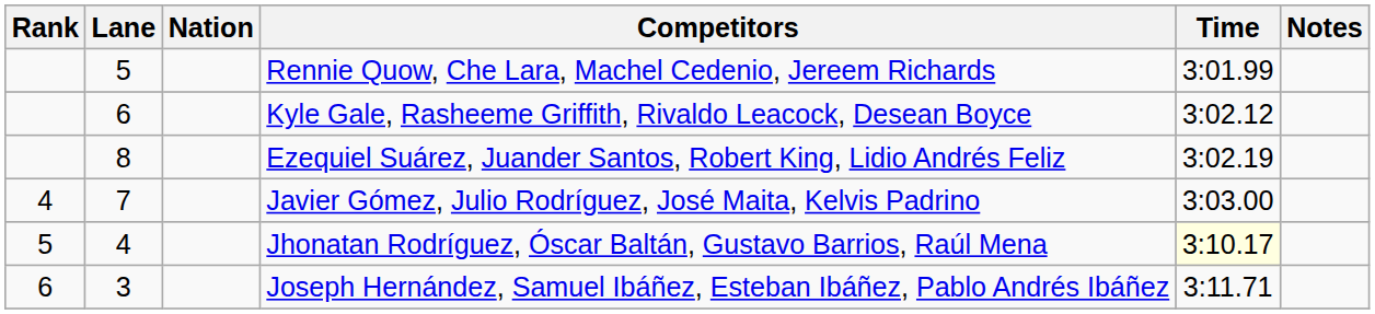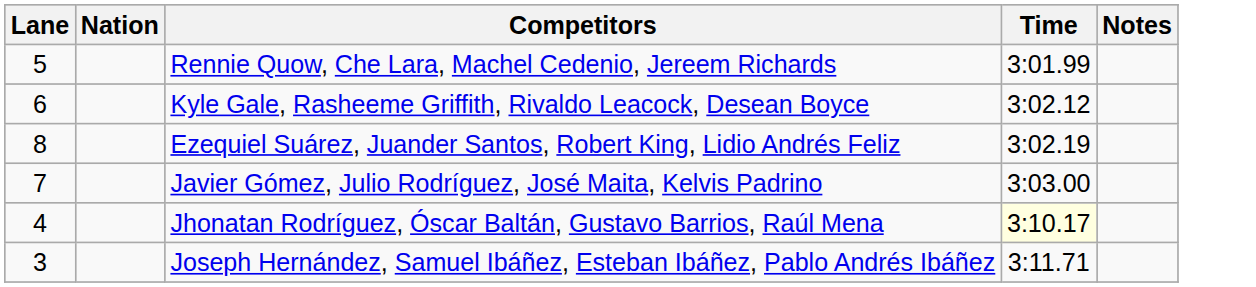 <table class="wikitable sortable" style="text-align:center; font-size:95%">
 <tr>
-<th>Rank</th>
 <th>Lane</th>
 <th>Nation</th>
 <th>Competitors</th>
 <th>Time</th>
 <th>Notes</th>
 </tr>
 <tr>
-<td></td>
 <td>5</td>
 <td align=left></td>
 <td align=left><a href='#'>Rennie Quow</a>, <a href='#'>Che Lara</a>, <a href='#'>Machel Cedenio</a>, <a href='#'>Jereem Richards</a></td>
 <td>3:01.99</td>
 <td></td>
 </tr>
 <tr>
-<td></td>
 <td>6</td>
 <td align=left></td>
 <td align=left><a href='#'>Kyle Gale</a>, <a href='#'>Rasheeme Griffith</a>, <a href='#'>Rivaldo Leacock</a>, <a href='#'>Desean Boyce</a></td>
 <td>3:02.12</td>
 <td></td>
 </tr>
 <tr>
-<td></td>
 <td>8</td>
 <td align=left></td>
 <td align=left><a href='#'>Ezequiel Suárez</a>, <a href='#'>Juander Santos</a>, <a href='#'>Robert King</a>, <a href='#'>Lidio Andrés Feliz</a></td>
 <td>3:02.19</td>
 <td></td>
 </tr>
 <tr>
-<td>4</td>
 <td>7</td>
 <td align=left></td>
 <td align=left><a href='#'>Javier Gómez</a>, <a href='#'>Julio Rodríguez</a>, <a href='#'>José Maita</a>, <a href='#'>Kelvis Padrino</a></td>
 <td>3:03.00</td>
 <td></td>
 </tr>
 <tr>
-<td>5</td>
 <td>4</td>
 <td align=left></td>
 <td align=left><a href='#'>Jhonatan Rodríguez</a>, <a href='#'>Óscar Baltán</a>, <a href='#'>Gustavo Barrios</a>, <a href='#'>Raúl Mena</a></td>
 <td style="background: lightyellow;">3:10.17</td>
 <td></td>
 </tr>
 <tr>
-<td>6</td>
 <td>3</td>
 <td align=left></td>
 <td align=left><a href='#'>Joseph Hernández</a>, <a href='#'>Samuel Ibáñez</a>, <a href='#'>Esteban Ibáñez</a>, <a href='#'>Pablo Andrés Ibáñez</a></td>
 <td>3:11.71</td>
 <td></td>
 </tr>
 </table>
